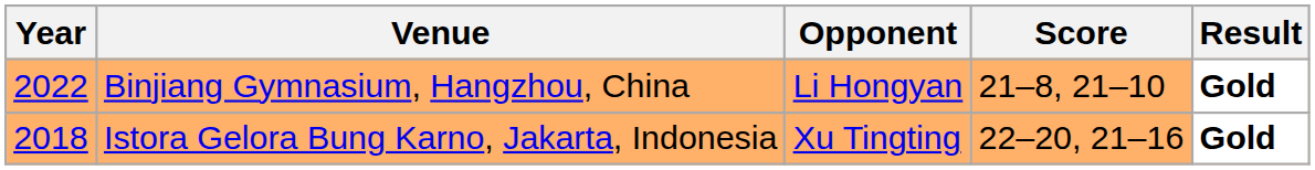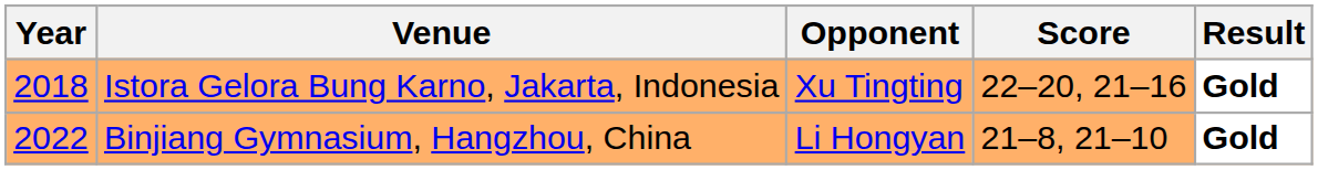 <table class="sortable wikitable" style="font-size: 90%;">
 <tr>
 <th>Year</th>
 <th>Venue</th>
 <th>Opponent</th>
 <th>Score</th>
 <th>Result</th>
 </tr>
 <tr style="background:#FFB069">
+<td align="center"><a href='#'>2018</a></td>
+<td align="left"><a href='#'>Istora Gelora Bung Karno</a>, <a href='#'>Jakarta</a>, Indonesia</td>
+<td align="left"> <a href='#'>Xu Tingting</a></td>
+<td align="left">22–20, 21–16</td>
+<td style="text-align:left; background:white"> <strong>Gold</strong></td>
+</tr>
+<tr style="background:#FFB069">
 <td align="center"><a href='#'>2022</a></td>
 <td align="left"><a href='#'>Binjiang Gymnasium</a>, <a href='#'>Hangzhou</a>, China</td>
 <td align="left"> <a href='#'>Li Hongyan</a></td>
 <td align="left">21–8, 21–10</td>
 <td style="text-align:left; background:white"> <strong>Gold</strong></td>
 </tr>
-<tr style="background:#FFB069">
-<td align="center"><a href='#'>2018</a></td>
-<td align="left"><a href='#'>Istora Gelora Bung Karno</a>, <a href='#'>Jakarta</a>, Indonesia</td>
-<td align="left"> <a href='#'>Xu Tingting</a></td>
-<td align="left">22–20, 21–16</td>
-<td style="text-align:left; background:white"> <strong>Gold</strong></td>
-</tr>
 </table>
